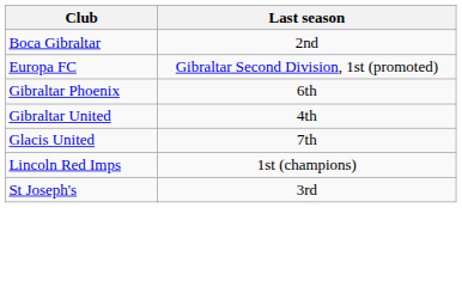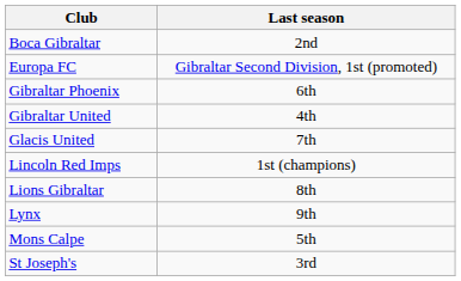 <table class="wikitable">
 <tr>
 <th width="150px">Club</th>
 <th width="300px">Last season</th>
 </tr>
 <tr>
 <td><a href='#'>Boca Gibraltar</a></td>
 <td align="center">2nd</td>
 </tr>
 <tr>
 <td><a href='#'>Europa FC</a></td>
 <td align="center"><a href='#'>Gibraltar Second Division</a>, 1st (promoted)</td>
 </tr>
 <tr>
 <td><a href='#'>Gibraltar Phoenix</a></td>
 <td align="center">6th</td>
 </tr>
 <tr>
 <td><a href='#'>Gibraltar United</a></td>
 <td align="center">4th</td>
 </tr>
 <tr>
 <td><a href='#'>Glacis United</a></td>
 <td align="center">7th</td>
 </tr>
 <tr>
 <td><a href='#'>Lincoln Red Imps</a></td>
 <td align="center">1st (champions)</td>
 </tr>
 <tr>
+<td><a href='#'>Lions Gibraltar</a></td>
+<td align="center">8th</td>
+</tr>
+<tr>
+<td><a href='#'>Lynx</a></td>
+<td align="center">9th</td>
+</tr>
+<tr>
+<td><a href='#'>Mons Calpe</a></td>
+<td align="center">5th</td>
+</tr>
+<tr>
 <td><a href='#'>St Joseph's</a></td>
 <td align="center">3rd</td>
 </tr>
 </table>
